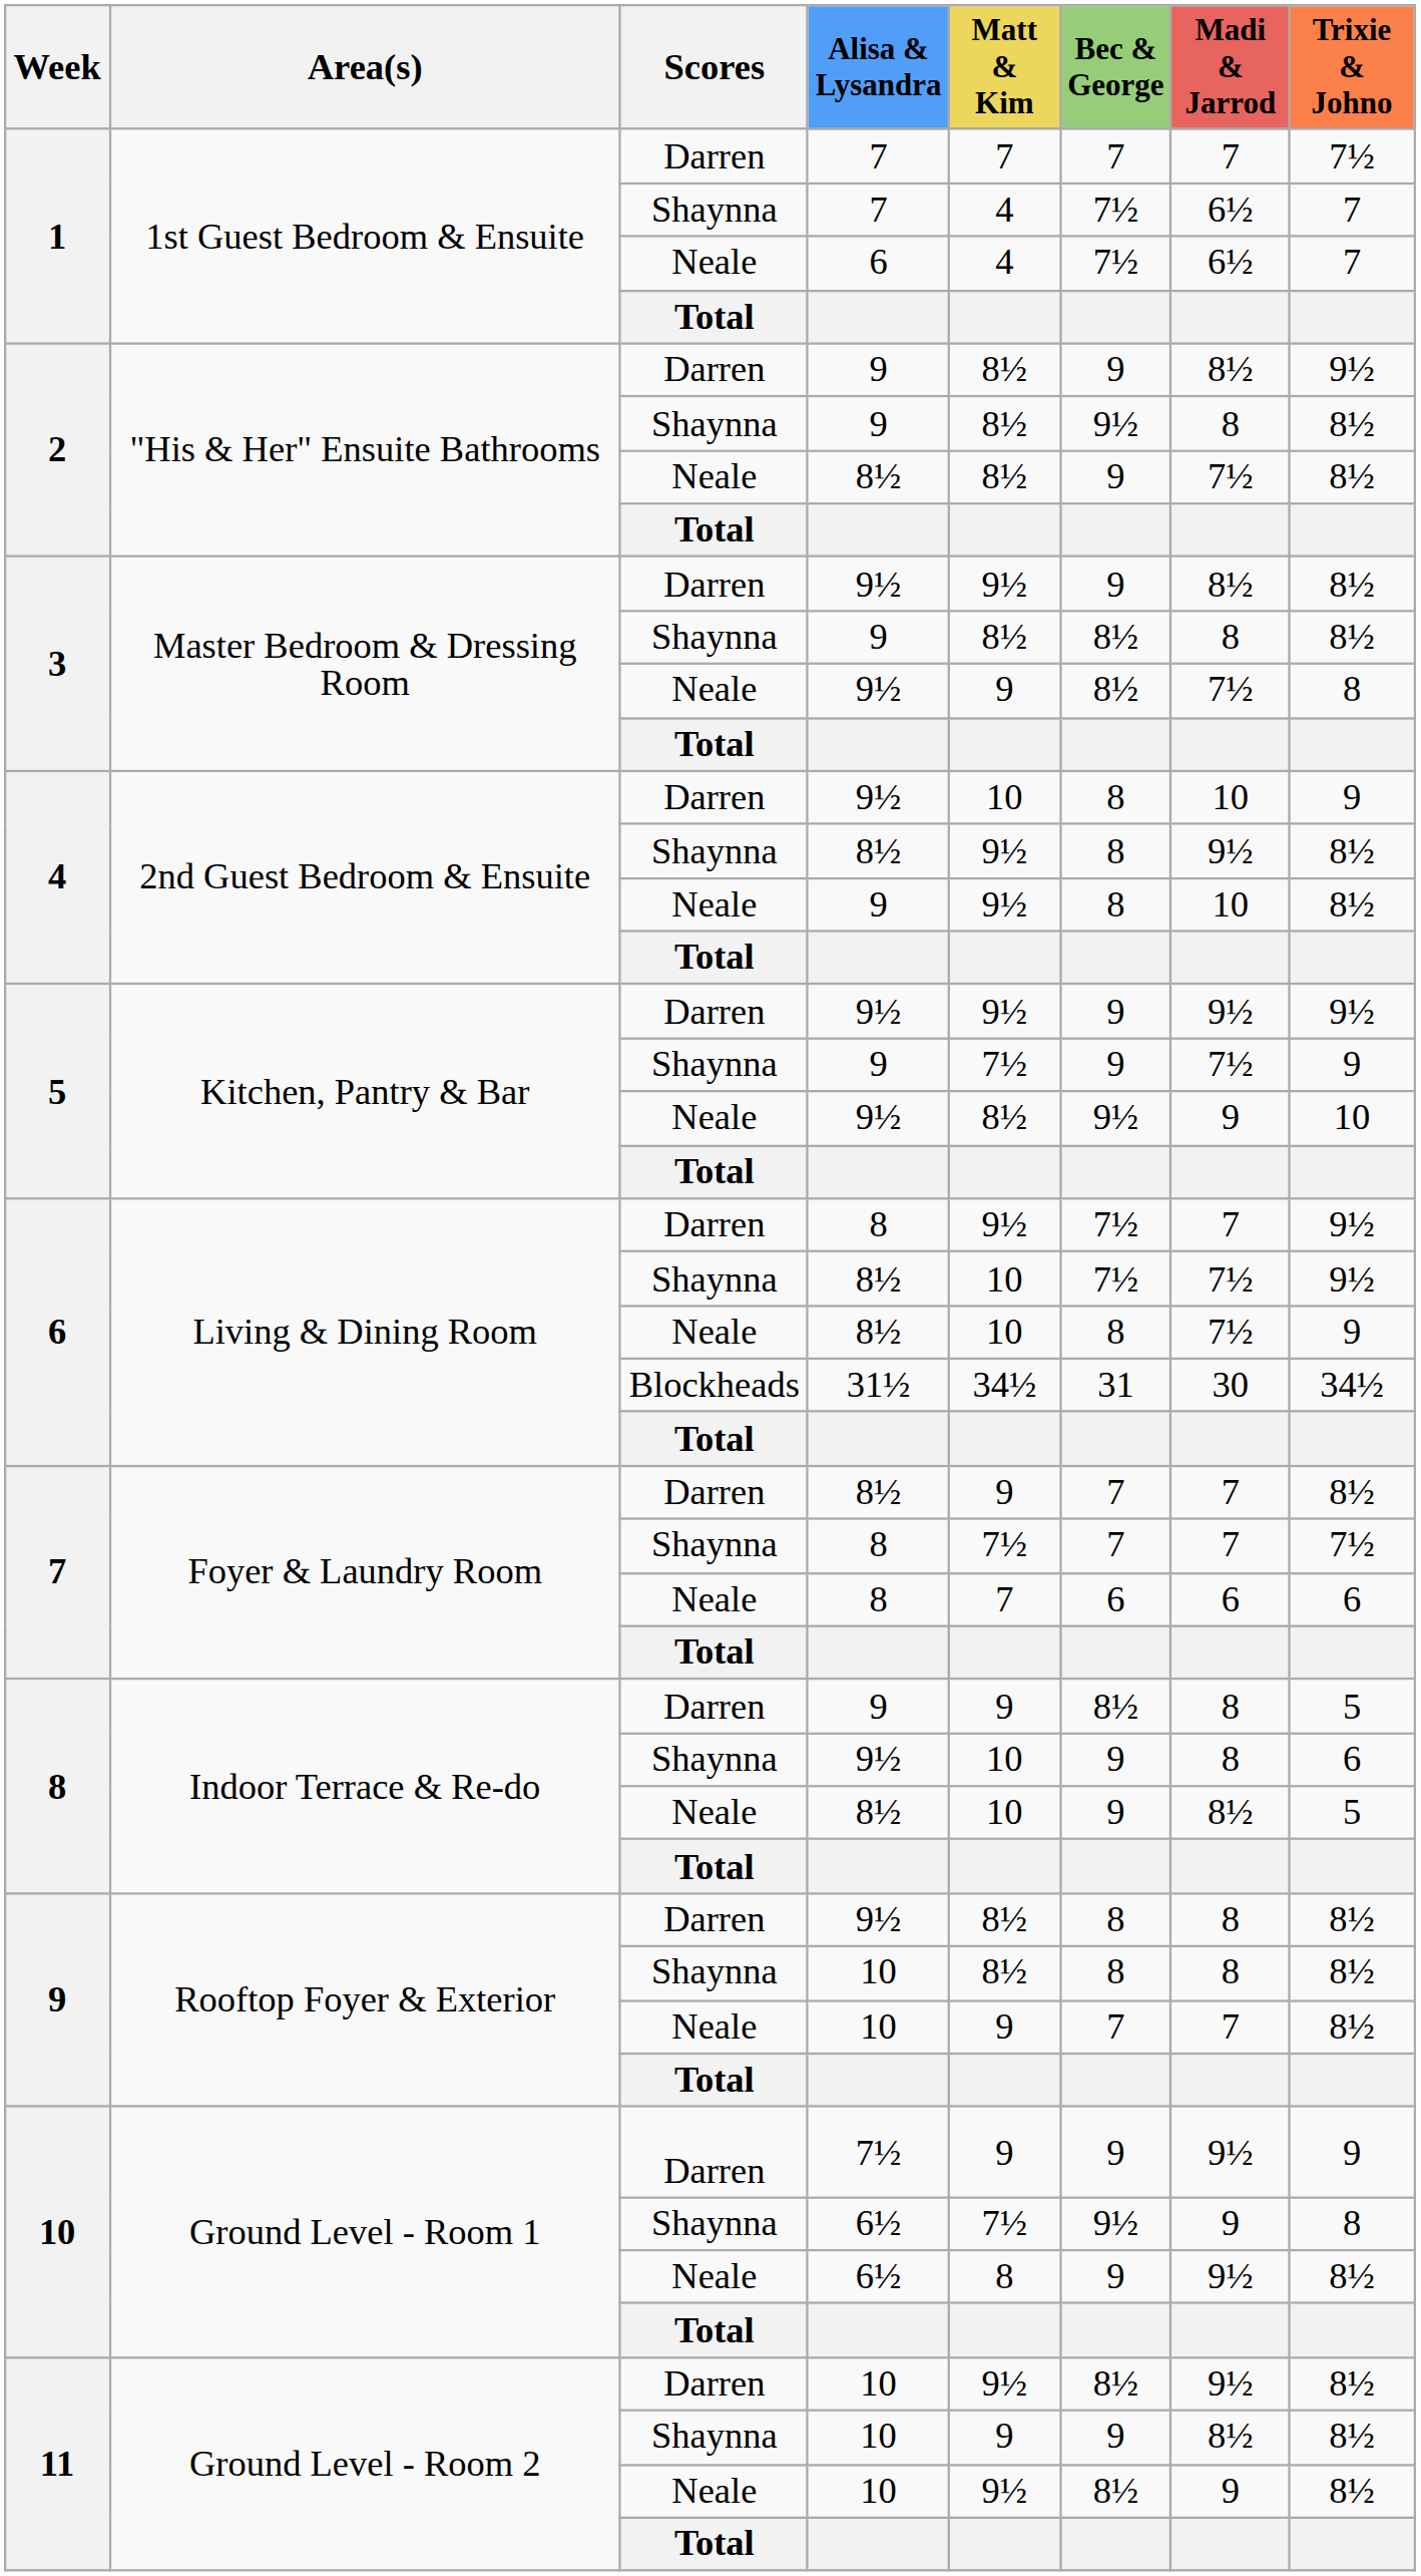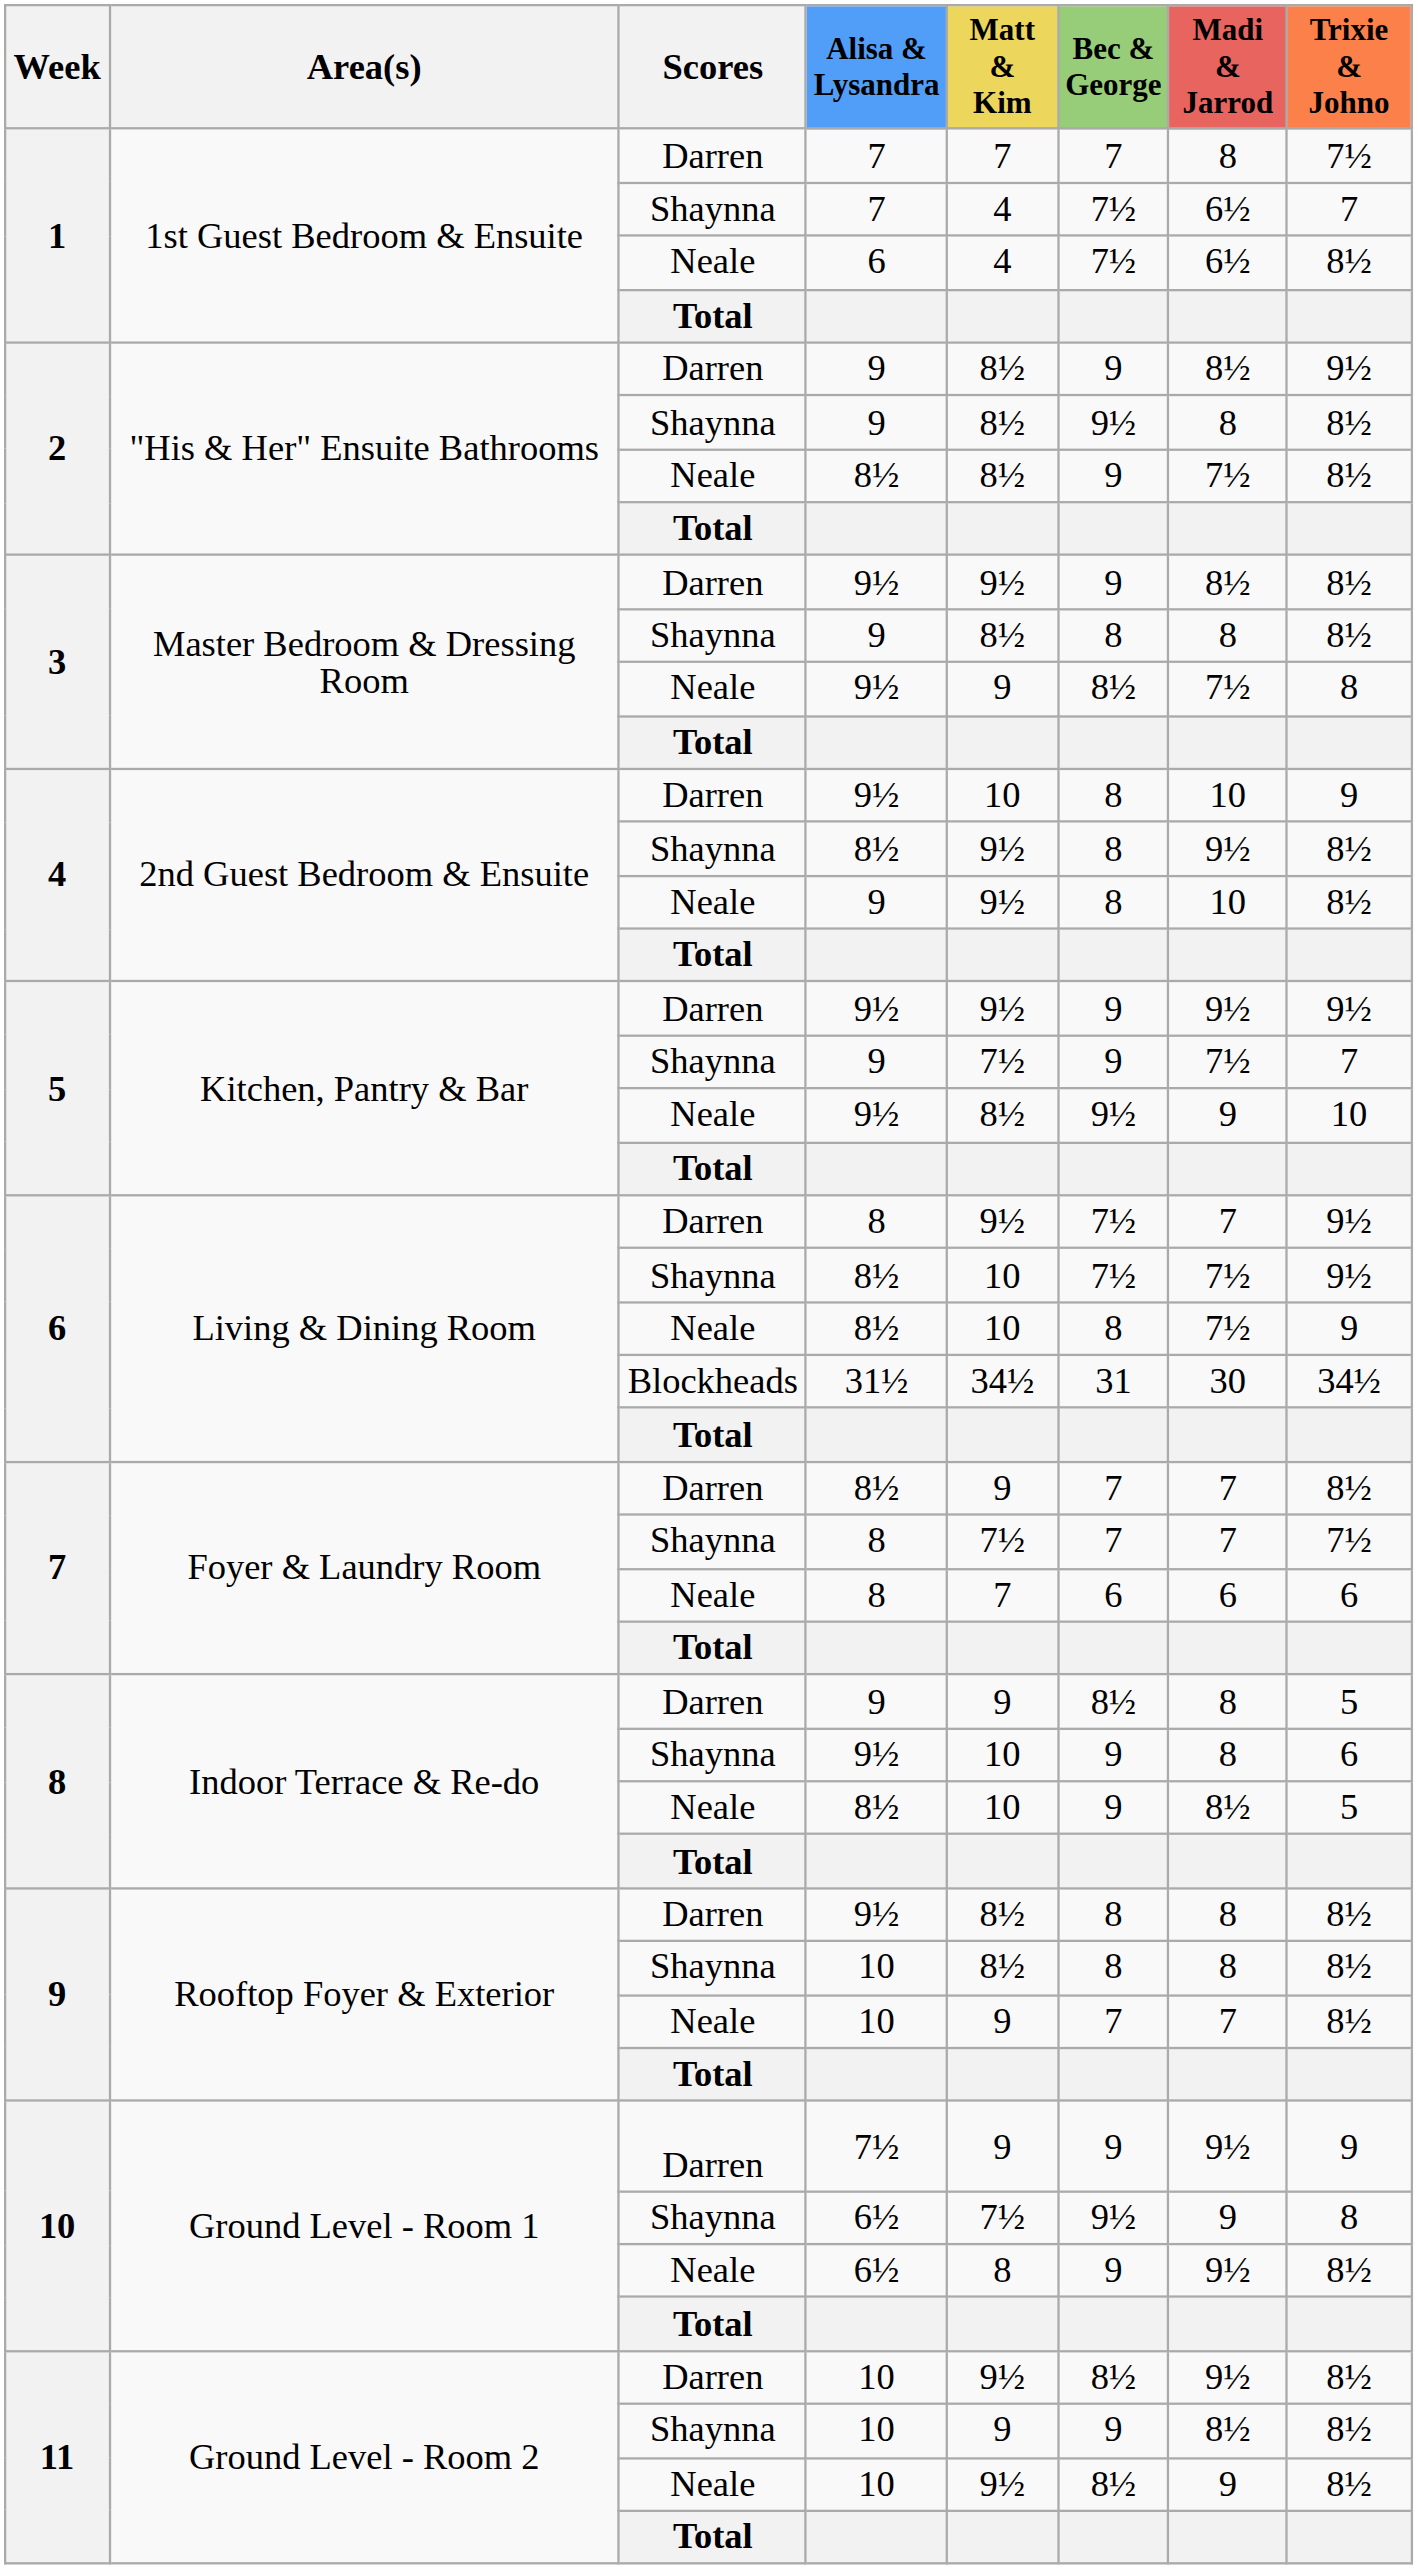 <table class="wikitable plainrowheaders" style="text-align:center; line-height:16px; width:99%;">
 <tr>
 <th scope="col">Week</th>
 <th scope="col">Area(s)</th>
 <th scope="col">Scores</th>
 <th style="background-color:#509EF7; font-size:85%;">Alisa &<br>Lysandra</th>
 <th style="background-color:#ECD65B; font-size:85%;">Matt &<br>Kim</th>
 <th style="background-color:#97CD79; font-size:85%;">Bec &<br>George</th>
 <th style="background-color:#E7645F; font-size:85%;">Madi &<br>Jarrod</th>
 <th style="background-color:#FC804A; font-size:85%;">Trixie &<br>Johno</th>
 </tr>
 <tr>
 <th rowspan="4">1</th>
 <td rowspan="4">1st Guest Bedroom & Ensuite</td>
 <td>Darren</td>
 <td>7</td>
 <td>7</td>
 <td>7</td>
-<td>7</td>
+<td>8</td>
 <td>7½</td>
 </tr>
 <tr>
 <td>Shaynna</td>
 <td>7</td>
 <td>4</td>
 <td>7½</td>
 <td>6½</td>
 <td>7</td>
 </tr>
 <tr>
 <td>Neale</td>
 <td>6</td>
 <td>4</td>
 <td>7½</td>
 <td>6½</td>
-<td>7</td>
+<td>8½</td>
 </tr>
 <tr>
 <th>Total</th>
 <th></th>
 <th></th>
 <th></th>
 <th></th>
 <th></th>
 </tr>
 <tr>
 <th rowspan="4">2</th>
 <td rowspan="4">"His & Her" Ensuite Bathrooms</td>
 <td>Darren</td>
 <td>9</td>
 <td>8½</td>
 <td>9</td>
 <td>8½</td>
 <td>9½</td>
 </tr>
 <tr>
 <td>Shaynna</td>
 <td>9</td>
 <td>8½</td>
 <td>9½</td>
 <td>8</td>
 <td>8½</td>
 </tr>
 <tr>
 <td>Neale</td>
 <td>8½</td>
 <td>8½</td>
 <td>9</td>
 <td>7½</td>
 <td>8½</td>
 </tr>
 <tr>
 <th>Total</th>
 <th></th>
 <th></th>
 <th></th>
 <th></th>
 <th></th>
 </tr>
 <tr>
 <th rowspan="4">3</th>
 <td rowspan="4">Master Bedroom & Dressing Room</td>
 <td>Darren</td>
 <td>9½</td>
 <td>9½</td>
 <td>9</td>
 <td>8½</td>
 <td>8½</td>
 </tr>
 <tr>
 <td>Shaynna</td>
 <td>9</td>
 <td>8½</td>
-<td>8½</td>
+<td>8</td>
 <td>8</td>
 <td>8½</td>
 </tr>
 <tr>
 <td>Neale</td>
 <td>9½</td>
 <td>9</td>
 <td>8½</td>
 <td>7½</td>
 <td>8</td>
 </tr>
 <tr>
 <th>Total</th>
 <th></th>
 <th></th>
 <th></th>
 <th></th>
 <th></th>
 </tr>
 <tr>
 <th rowspan="4">4</th>
 <td rowspan="4">2nd Guest Bedroom & Ensuite</td>
 <td>Darren</td>
 <td>9½</td>
 <td>10</td>
 <td>8</td>
 <td>10</td>
 <td>9</td>
 </tr>
 <tr>
 <td>Shaynna</td>
 <td>8½</td>
 <td>9½</td>
 <td>8</td>
 <td>9½</td>
 <td>8½</td>
 </tr>
 <tr>
 <td>Neale</td>
 <td>9</td>
 <td>9½</td>
 <td>8</td>
 <td>10</td>
 <td>8½</td>
 </tr>
 <tr>
 <th>Total</th>
 <th></th>
 <th></th>
 <th></th>
 <th></th>
 <th></th>
 </tr>
 <tr>
 <th rowspan="4">5</th>
 <td rowspan="4">Kitchen, Pantry & Bar</td>
 <td>Darren</td>
 <td>9½</td>
 <td>9½</td>
 <td>9</td>
 <td>9½</td>
 <td>9½</td>
 </tr>
 <tr>
 <td>Shaynna</td>
 <td>9</td>
 <td>7½</td>
 <td>9</td>
 <td>7½</td>
-<td>9</td>
+<td>7</td>
 </tr>
 <tr>
 <td>Neale</td>
 <td>9½</td>
 <td>8½</td>
 <td>9½</td>
 <td>9</td>
 <td>10</td>
 </tr>
 <tr>
 <th>Total</th>
 <th></th>
 <th></th>
 <th></th>
 <th></th>
 <th></th>
 </tr>
 <tr>
 <th rowspan="5">6</th>
 <td rowspan="5">Living & Dining Room</td>
 <td>Darren</td>
 <td>8</td>
 <td>9½</td>
 <td>7½</td>
 <td>7</td>
 <td>9½</td>
 </tr>
 <tr>
 <td>Shaynna</td>
 <td>8½</td>
 <td>10</td>
 <td>7½</td>
 <td>7½</td>
 <td>9½</td>
 </tr>
 <tr>
 <td>Neale</td>
 <td>8½</td>
 <td>10</td>
 <td>8</td>
 <td>7½</td>
 <td>9</td>
 </tr>
 <tr>
 <td>Blockheads</td>
 <td>31½</td>
 <td>34½</td>
 <td>31</td>
 <td>30</td>
 <td>34½</td>
 </tr>
 <tr>
 <th>Total</th>
 <th></th>
 <th></th>
 <th></th>
 <th></th>
 <th></th>
 </tr>
 <tr>
 <th rowspan="4">7</th>
 <td rowspan="4">Foyer & Laundry Room</td>
 <td>Darren</td>
 <td>8½</td>
 <td>9</td>
 <td>7</td>
 <td>7</td>
 <td>8½</td>
 </tr>
 <tr>
 <td>Shaynna</td>
 <td>8</td>
 <td>7½</td>
 <td>7</td>
 <td>7</td>
 <td>7½</td>
 </tr>
 <tr>
 <td>Neale</td>
 <td>8</td>
 <td>7</td>
 <td>6</td>
 <td>6</td>
 <td>6</td>
 </tr>
 <tr>
 <th>Total</th>
 <th></th>
 <th></th>
 <th></th>
 <th></th>
 <th></th>
 </tr>
 <tr>
 <th rowspan="4">8</th>
 <td rowspan="4">Indoor Terrace & Re-do</td>
 <td>Darren</td>
 <td>9</td>
 <td>9</td>
 <td>8½</td>
 <td>8</td>
 <td>5</td>
 </tr>
 <tr>
 <td>Shaynna</td>
 <td>9½</td>
 <td>10</td>
 <td>9</td>
 <td>8</td>
 <td>6</td>
 </tr>
 <tr>
 <td>Neale</td>
 <td>8½</td>
 <td>10</td>
 <td>9</td>
 <td>8½</td>
 <td>5</td>
 </tr>
 <tr>
 <th>Total</th>
 <th></th>
 <th></th>
 <th></th>
 <th></th>
 <th></th>
 </tr>
 <tr>
 <th rowspan="4">9</th>
 <td rowspan="4">Rooftop Foyer & Exterior</td>
 <td>Darren</td>
 <td>9½</td>
 <td>8½</td>
 <td>8</td>
 <td>8</td>
 <td>8½</td>
 </tr>
 <tr>
 <td>Shaynna</td>
 <td>10</td>
 <td>8½</td>
 <td>8</td>
 <td>8</td>
 <td>8½</td>
 </tr>
 <tr>
 <td>Neale</td>
 <td>10</td>
 <td>9</td>
 <td>7</td>
 <td>7</td>
 <td>8½</td>
 </tr>
 <tr>
 <th>Total</th>
 <th></th>
 <th></th>
 <th></th>
 <th></th>
 <th></th>
 </tr>
 <tr>
 <th rowspan="4">10</th>
 <td rowspan="4">Ground Level - Room 1</td>
 <td><br>Darren</td>
 <td>7½</td>
 <td>9</td>
 <td>9</td>
 <td>9½</td>
 <td>9</td>
 </tr>
 <tr>
 <td>Shaynna</td>
 <td>6½</td>
 <td>7½</td>
 <td>9½</td>
 <td>9</td>
 <td>8</td>
 </tr>
 <tr>
 <td>Neale</td>
 <td>6½</td>
 <td>8</td>
 <td>9</td>
 <td>9½</td>
 <td>8½</td>
 </tr>
 <tr>
 <th>Total</th>
 <th></th>
 <th></th>
 <th></th>
 <th></th>
 <th></th>
 </tr>
 <tr>
 <th rowspan="4">11</th>
 <td rowspan="4">Ground Level - Room 2</td>
 <td>Darren</td>
 <td>10</td>
 <td>9½</td>
 <td>8½</td>
 <td>9½</td>
 <td>8½</td>
 </tr>
 <tr>
 <td>Shaynna</td>
 <td>10</td>
 <td>9</td>
 <td>9</td>
 <td>8½</td>
 <td>8½</td>
 </tr>
 <tr>
 <td>Neale</td>
 <td>10</td>
 <td>9½</td>
 <td>8½</td>
 <td>9</td>
 <td>8½</td>
 </tr>
 <tr>
 <th>Total</th>
 <th></th>
 <th></th>
 <th></th>
 <th></th>
 <th></th>
 </tr>
 </table>
